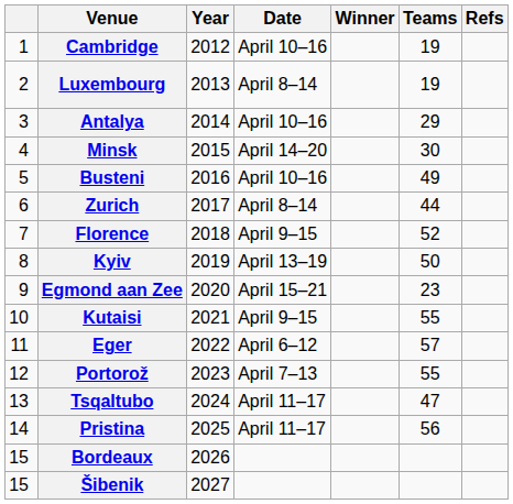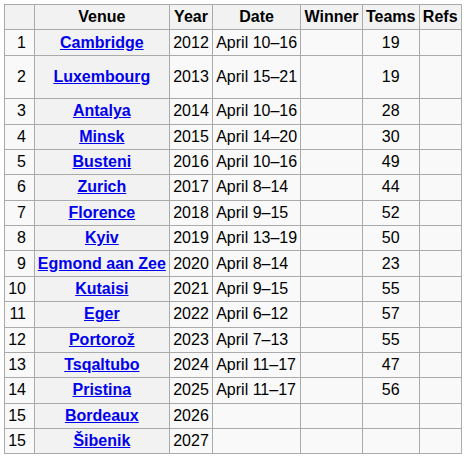 <table class="wikitable sortable plainrowheaders">
 <tr>
 <th scope=col></th>
 <th scope=col>Venue</th>
 <th scope=col>Year</th>
 <th class="unsortable" scope=col>Date</th>
 <th scope=col>Winner</th>
 <th class="unsortable" scope=col>Teams</th>
 <th class="unsortable" scope=col>Refs</th>
 </tr>
 <tr>
 <td align=right>1 </td>
 <th scope=row> <a href='#'>Cambridge</a></th>
 <td align=center>2012</td>
 <td>April 10–16</td>
 <td></td>
 <td align=center>19</td>
 <td align=center></td>
 </tr>
 <tr>
 <td align=right>2 </td>
 <th scope=row> <a href='#'>Luxembourg</a></th>
 <td align=center>2013</td>
-<td>April 8–14</td>
+<td>April 15–21</td>
 <td><br><br></td>
 <td align=center>19</td>
 <td align=center></td>
 </tr>
 <tr>
 <td align=right>3 </td>
 <th scope=row> <a href='#'>Antalya</a></th>
 <td align=center>2014</td>
 <td>April 10–16</td>
 <td></td>
-<td align=center>29</td>
+<td align=center>28</td>
 <td align=center></td>
 </tr>
 <tr>
 <td align=right>4 </td>
 <th scope=row> <a href='#'>Minsk</a></th>
 <td align=center>2015</td>
 <td>April 14–20</td>
 <td></td>
 <td align=center>30</td>
 <td align=center></td>
 </tr>
 <tr>
 <td align=right>5 </td>
 <th scope=row> <a href='#'>Busteni</a></th>
 <td align=center>2016</td>
 <td>April 10–16</td>
 <td></td>
 <td align=center>49</td>
 <td align=center></td>
 </tr>
 <tr>
 <td align=right>6 </td>
 <th scope=row> <a href='#'>Zurich</a></th>
 <td align=center>2017</td>
 <td>April 8–14</td>
 <td></td>
 <td align=center>44</td>
 <td align=center></td>
 </tr>
 <tr>
 <td align=right>7 </td>
 <th scope=row> <a href='#'>Florence</a></th>
 <td align=center>2018</td>
 <td>April 9–15</td>
 <td></td>
 <td align=center>52</td>
 <td align=center></td>
 </tr>
 <tr>
 <td align=right>8 </td>
 <th scope=row> <a href='#'>Kyiv</a></th>
 <td align=center>2019</td>
 <td>April 13–19</td>
 <td></td>
 <td align=center>50</td>
 <td align=center></td>
 </tr>
 <tr>
 <td align=right>9 </td>
 <th scope=row> <a href='#'>Egmond aan Zee</a></th>
 <td align=center>2020</td>
-<td>April 15–21</td>
+<td>April 8–14</td>
 <td></td>
 <td align=center>23</td>
 <td align=center></td>
 </tr>
 <tr>
 <td align=right>10 </td>
 <th scope=row> <a href='#'>Kutaisi</a></th>
 <td align=center>2021</td>
 <td>April 9–15</td>
 <td></td>
 <td align=center>55</td>
 <td align=center></td>
 </tr>
 <tr>
 <td align=right>11 </td>
 <th scope=row> <a href='#'>Eger</a></th>
 <td align=center>2022</td>
 <td>April 6–12</td>
 <td></td>
 <td align=center>57</td>
 <td align=center></td>
 </tr>
 <tr>
 <td align=right>12 </td>
 <th scope=row> <a href='#'>Portorož</a></th>
 <td align=center>2023</td>
 <td>April 7–13</td>
 <td><br></td>
 <td align=center>55</td>
 <td align=center></td>
 </tr>
 <tr>
 <td align=right>13 </td>
 <th scope=row> <a href='#'>Tsqaltubo</a></th>
 <td align=center>2024</td>
 <td>April 11–17</td>
 <td><br></td>
 <td align=center>47</td>
 <td align=center></td>
 </tr>
 <tr>
 <td align=right>14 </td>
 <th scope=row> <a href='#'>Pristina</a></th>
 <td align=center>2025</td>
 <td>April 11–17</td>
 <td><br></td>
 <td align=center>56</td>
 <td align=center></td>
 </tr>
 <tr>
 <td align=right>15 </td>
 <th scope=row> <a href='#'>Bordeaux</a></th>
 <td align=center>2026</td>
 <td></td>
 <td></td>
 <td></td>
 <td align=center></td>
 </tr>
 <tr>
 <td align=right>15 </td>
 <th scope=row> <a href='#'>Šibenik</a></th>
 <td align=center>2027</td>
 <td></td>
 <td></td>
 <td></td>
 <td align=center></td>
 </tr>
 </table>
